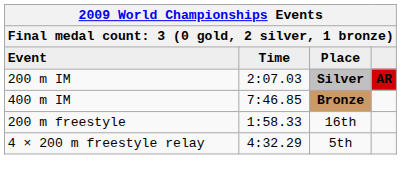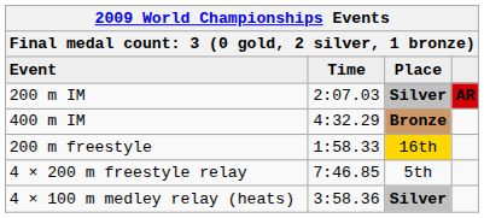 <table class="wikitable">
 <tr style="background:#eee;">
 <th colspan="4"><a href='#'>2009 World Championships</a> Events</th>
 </tr>
 <tr style="background:#eee;">
 <th colspan="4">Final medal count: 3 (0 gold, 2 silver, 1 bronze)</th>
 </tr>
 <tr style="background:#eee;">
 <td><strong>Event</strong></td>
 <td style="text-align:center;"><strong>Time</strong></td>
 <td style="text-align:center;"><strong>Place</strong></td>
 <td></td>
 </tr>
 <tr>
 <td>200 m IM</td>
 <td style="text-align:center;">2:07.03</td>
 <td style="background:silver; text-align:center;"><strong>Silver</strong></td>
 <td style="background:#d50005; text-align:center;"><strong>AR</strong></td>
 </tr>
 <tr>
 <td>400 m IM</td>
-<td style="text-align:center;">7:46.85</td>
+<td style="text-align:center;">4:32.29</td>
 <td style="background:#c96; text-align:center;"><strong>Bronze</strong></td>
 <td></td>
 </tr>
 <tr>
 <td>200 m freestyle</td>
 <td style="text-align:center;">1:58.33</td>
-<td style="text-align:center;">16th</td>
+<td style="background: gold; text-align:center;">16th</td>
 <td></td>
 </tr>
 <tr>
 <td>4 × 200 m freestyle relay</td>
-<td style="text-align:center;">4:32.29</td>
+<td style="text-align:center;">7:46.85</td>
 <td bgcolor="" style="text-align:center;">5th</td>
 <td></td>
 </tr>
+<tr>
+<td>4 × 100 m medley relay (heats)</td>
+<td style="text-align:center;">3:58.36</td>
+<td style="background:silver; text-align:center;"><strong>Silver</strong></td>
+<td></td>
+</tr>
 </table>
